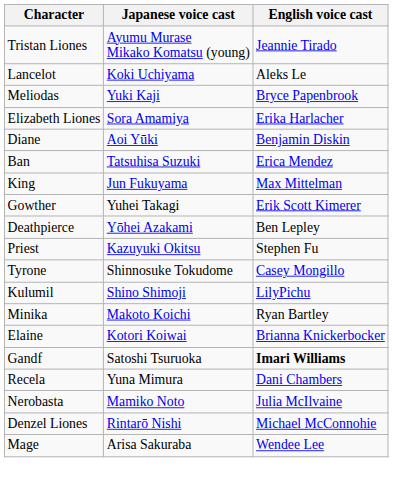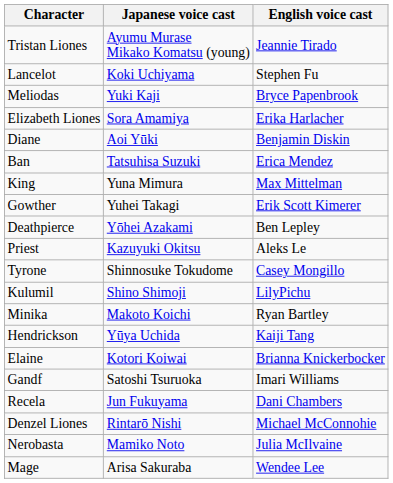 <table class="wikitable">
 <tr>
 <th>Character</th>
 <th>Japanese voice cast</th>
 <th>English voice cast</th>
 </tr>
 <tr>
 <td>Tristan Liones</td>
 <td><a href='#'>Ayumu Murase</a><br><a href='#'>Mikako Komatsu</a> (young)</td>
 <td><a href='#'>Jeannie Tirado</a></td>
 </tr>
 <tr>
 <td>Lancelot</td>
 <td><a href='#'>Koki Uchiyama</a></td>
-<td>Aleks Le</td>
+<td>Stephen Fu</td>
 </tr>
 <tr>
 <td>Meliodas</td>
 <td><a href='#'>Yuki Kaji</a></td>
 <td><a href='#'>Bryce Papenbrook</a></td>
 </tr>
 <tr>
 <td>Elizabeth Liones</td>
 <td><a href='#'>Sora Amamiya</a></td>
 <td><a href='#'>Erika Harlacher</a></td>
 </tr>
 <tr>
 <td>Diane</td>
 <td><a href='#'>Aoi Yūki</a></td>
 <td><a href='#'>Benjamin Diskin</a></td>
 </tr>
 <tr>
 <td>Ban</td>
 <td><a href='#'>Tatsuhisa Suzuki</a></td>
 <td><a href='#'>Erica Mendez</a></td>
 </tr>
 <tr>
 <td>King</td>
-<td><a href='#'>Jun Fukuyama</a></td>
+<td>Yuna Mimura</td>
 <td><a href='#'>Max Mittelman</a></td>
 </tr>
 <tr>
 <td>Gowther</td>
 <td>Yuhei Takagi</td>
 <td><a href='#'>Erik Scott Kimerer</a></td>
 </tr>
 <tr>
 <td>Deathpierce</td>
 <td><a href='#'>Yōhei Azakami</a></td>
 <td>Ben Lepley</td>
 </tr>
 <tr>
 <td>Priest</td>
 <td><a href='#'>Kazuyuki Okitsu</a></td>
-<td>Stephen Fu</td>
+<td>Aleks Le</td>
 </tr>
 <tr>
 <td>Tyrone</td>
 <td>Shinnosuke Tokudome</td>
 <td><a href='#'>Casey Mongillo</a></td>
 </tr>
 <tr>
 <td>Kulumil</td>
 <td><a href='#'>Shino Shimoji</a></td>
 <td><a href='#'>LilyPichu</a></td>
 </tr>
 <tr>
 <td>Minika</td>
 <td><a href='#'>Makoto Koichi</a></td>
 <td>Ryan Bartley</td>
 </tr>
 <tr>
+<td>Hendrickson</td>
+<td><a href='#'>Yūya Uchida</a></td>
+<td><a href='#'>Kaiji Tang</a></td>
+</tr>
+<tr>
 <td>Elaine</td>
 <td><a href='#'>Kotori Koiwai</a></td>
 <td><a href='#'>Brianna Knickerbocker</a></td>
 </tr>
 <tr>
 <td>Gandf</td>
 <td>Satoshi Tsuruoka</td>
-<td><strong>Imari Williams</strong></td>
+<td>Imari Williams</td>
 </tr>
 <tr>
 <td>Recela</td>
-<td>Yuna Mimura</td>
+<td><a href='#'>Jun Fukuyama</a></td>
 <td><a href='#'>Dani Chambers</a></td>
+</tr>
+<tr>
+<td>Denzel Liones</td>
+<td><a href='#'>Rintarō Nishi</a></td>
+<td><a href='#'>Michael McConnohie</a></td>
 </tr>
 <tr>
 <td>Nerobasta</td>
 <td><a href='#'>Mamiko Noto</a></td>
 <td><a href='#'>Julia McIlvaine</a></td>
 </tr>
 <tr>
-<td>Denzel Liones</td>
-<td><a href='#'>Rintarō Nishi</a></td>
-<td><a href='#'>Michael McConnohie</a></td>
-</tr>
-<tr>
 <td>Mage</td>
 <td>Arisa Sakuraba</td>
 <td><a href='#'>Wendee Lee</a></td>
 </tr>
 </table>
